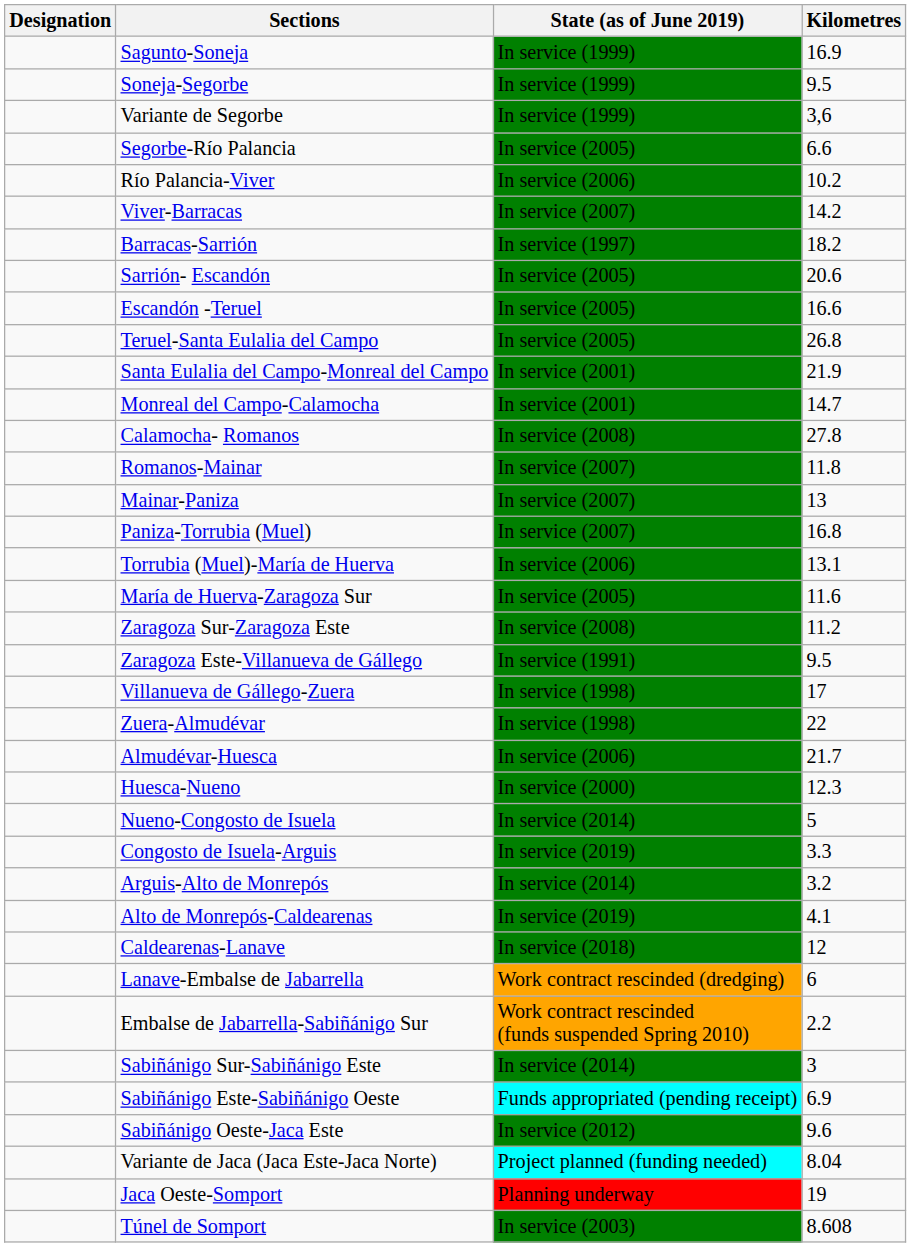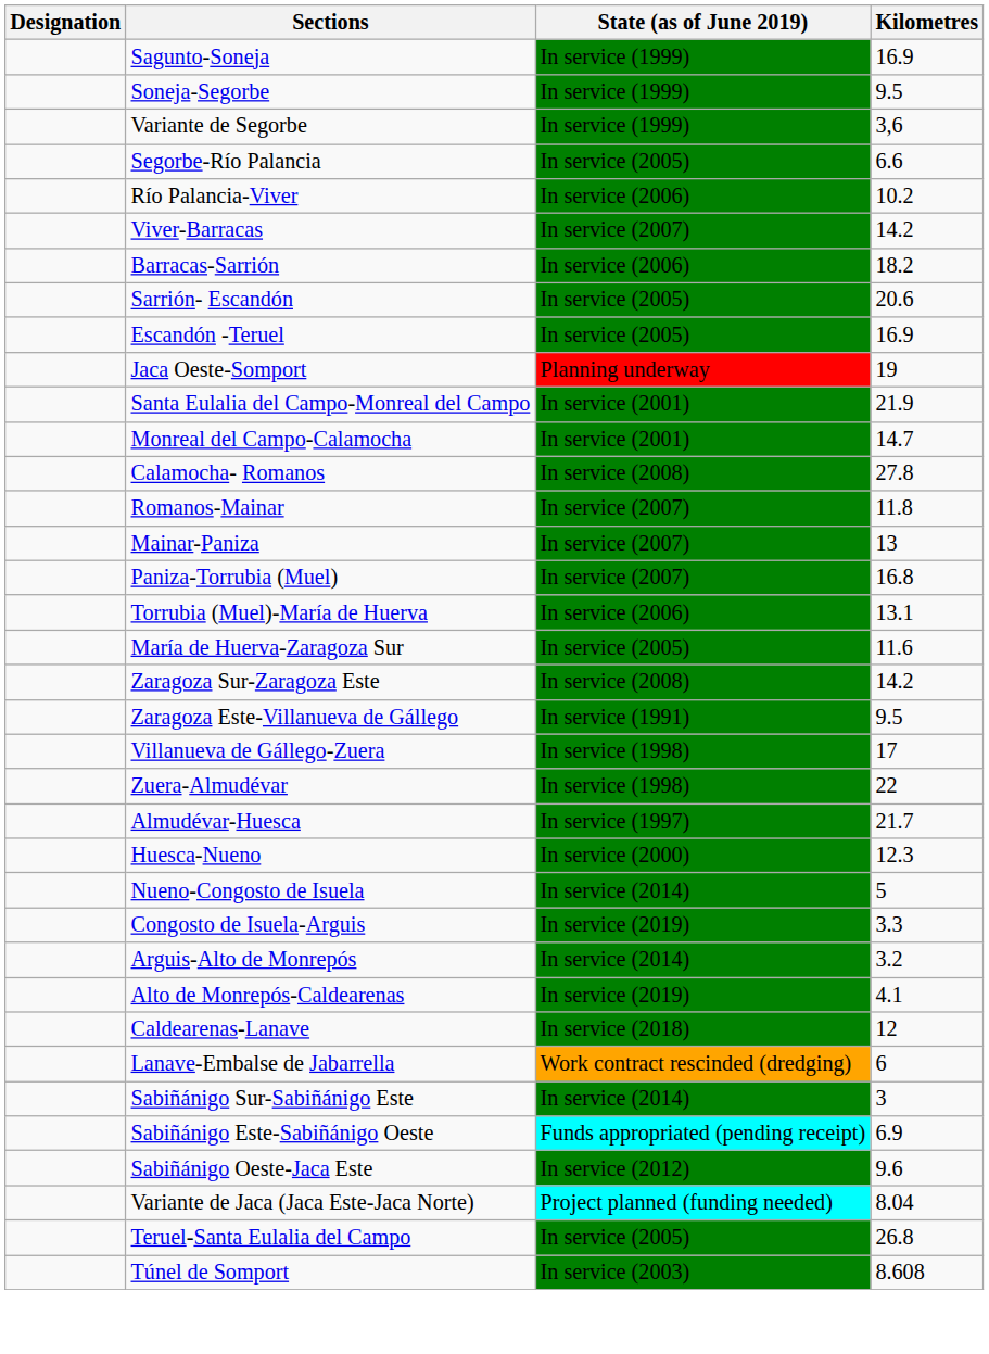 <table class="wikitable">
 <tr>
 <th>Designation</th>
 <th>Sections</th>
 <th>State (as of June 2019)</th>
 <th>Kilometres</th>
 </tr>
 <tr>
 <td></td>
 <td><a href='#'>Sagunto</a>-<a href='#'>Soneja</a></td>
 <td style="background:green;">In service (1999)</td>
 <td>16.9</td>
 </tr>
 <tr>
 <td></td>
 <td><a href='#'>Soneja</a>-<a href='#'>Segorbe</a></td>
 <td style="background:green;">In service (1999)</td>
 <td>9.5</td>
 </tr>
 <tr>
 <td></td>
 <td>Variante de Segorbe</td>
 <td style="background:green;">In service (1999)</td>
 <td>3,6</td>
 </tr>
 <tr>
 <td></td>
 <td><a href='#'>Segorbe</a>-Río Palancia</td>
 <td style="background:green;">In service (2005)</td>
 <td>6.6</td>
 </tr>
 <tr>
 <td></td>
 <td>Río Palancia-<a href='#'>Viver</a></td>
 <td style="background:green;">In service (2006)</td>
 <td>10.2</td>
 </tr>
 <tr>
 <td></td>
 <td><a href='#'>Viver</a>-<a href='#'>Barracas</a></td>
 <td style="background:green;">In service (2007)</td>
 <td>14.2</td>
 </tr>
 <tr>
 <td></td>
 <td><a href='#'>Barracas</a>-<a href='#'>Sarrión</a></td>
-<td style="background:green;">In service (1997)</td>
+<td style="background:green;">In service (2006)</td>
 <td>18.2</td>
 </tr>
 <tr>
 <td></td>
 <td><a href='#'>Sarrión</a>- <a href='#'>Escandón</a></td>
 <td style="background:green;">In service (2005)</td>
 <td>20.6</td>
 </tr>
 <tr>
 <td></td>
 <td><a href='#'>Escandón</a> -<a href='#'>Teruel</a></td>
 <td style="background:green;">In service (2005)</td>
-<td>16.6</td>
+<td>16.9</td>
 </tr>
 <tr>
 <td></td>
-<td><a href='#'>Teruel</a>-<a href='#'>Santa Eulalia del Campo</a></td>
-<td style="background:green;">In service (2005)</td>
-<td>26.8</td>
+<td><a href='#'>Jaca</a> Oeste-<a href='#'>Somport</a></td>
+<td style="background:red;">Planning underway</td>
+<td>19</td>
 </tr>
 <tr>
 <td></td>
 <td><a href='#'>Santa Eulalia del Campo</a>-<a href='#'>Monreal del Campo</a></td>
 <td style="background:green;">In service (2001)</td>
 <td>21.9</td>
 </tr>
 <tr>
 <td></td>
 <td><a href='#'>Monreal del Campo</a>-<a href='#'>Calamocha</a></td>
 <td style="background:green;">In service (2001)</td>
 <td>14.7</td>
 </tr>
 <tr>
 <td></td>
 <td><a href='#'>Calamocha</a>- <a href='#'>Romanos</a></td>
 <td style="background:green;">In service (2008)</td>
 <td>27.8</td>
 </tr>
 <tr>
 <td></td>
 <td><a href='#'>Romanos</a>-<a href='#'>Mainar</a></td>
 <td style="background:green;">In service (2007)</td>
 <td>11.8</td>
 </tr>
 <tr>
 <td></td>
 <td><a href='#'>Mainar</a>-<a href='#'>Paniza</a></td>
 <td style="background:green;">In service (2007)</td>
 <td>13</td>
 </tr>
 <tr>
 <td></td>
 <td><a href='#'>Paniza</a>-<a href='#'>Torrubia</a> (<a href='#'>Muel</a>)</td>
 <td style="background:green;">In service (2007)</td>
 <td>16.8</td>
 </tr>
 <tr>
 <td></td>
 <td><a href='#'>Torrubia</a> (<a href='#'>Muel</a>)-<a href='#'>María de Huerva</a></td>
 <td style="background:green;">In service (2006)</td>
 <td>13.1</td>
 </tr>
 <tr>
 <td></td>
 <td><a href='#'>María de Huerva</a>-<a href='#'>Zaragoza</a> Sur</td>
 <td style="background:green;">In service (2005)</td>
 <td>11.6</td>
 </tr>
 <tr>
 <td></td>
 <td><a href='#'>Zaragoza</a> Sur-<a href='#'>Zaragoza</a> Este</td>
 <td style="background:green;">In service (2008)</td>
-<td>11.2</td>
+<td>14.2</td>
 </tr>
 <tr>
 <td></td>
 <td><a href='#'>Zaragoza</a> Este-<a href='#'>Villanueva de Gállego</a></td>
 <td style="background:green;">In service (1991)</td>
 <td>9.5</td>
 </tr>
 <tr>
 <td></td>
 <td><a href='#'>Villanueva de Gállego</a>-<a href='#'>Zuera</a></td>
 <td style="background:green;">In service (1998)</td>
 <td>17</td>
 </tr>
 <tr>
 <td></td>
 <td><a href='#'>Zuera</a>-<a href='#'>Almudévar</a></td>
 <td style="background:green;">In service (1998)</td>
 <td>22</td>
 </tr>
 <tr>
 <td></td>
 <td><a href='#'>Almudévar</a>-<a href='#'>Huesca</a></td>
-<td style="background:green;">In service (2006)</td>
+<td style="background:green;">In service (1997)</td>
 <td>21.7</td>
 </tr>
 <tr>
 <td></td>
 <td><a href='#'>Huesca</a>-<a href='#'>Nueno</a></td>
 <td style="background:green;">In service (2000)</td>
 <td>12.3</td>
 </tr>
 <tr>
 <td></td>
 <td><a href='#'>Nueno</a>-<a href='#'>Congosto de Isuela</a></td>
 <td style="background:green;">In service (2014) </td>
 <td>5</td>
 </tr>
 <tr>
 <td></td>
 <td><a href='#'>Congosto de Isuela</a>-<a href='#'>Arguis</a></td>
 <td style="background:green;">In service (2019) </td>
 <td>3.3</td>
 </tr>
 <tr>
 <td></td>
 <td><a href='#'>Arguis</a>-<a href='#'>Alto de Monrepós</a></td>
 <td style="background:green;">In service (2014)</td>
 <td>3.2</td>
 </tr>
 <tr>
 <td></td>
 <td><a href='#'>Alto de Monrepós</a>-<a href='#'>Caldearenas</a></td>
 <td style="background:green;">In service (2019)</td>
 <td>4.1</td>
 </tr>
 <tr>
 <td></td>
 <td><a href='#'>Caldearenas</a>-<a href='#'>Lanave</a></td>
 <td style="background:green;">In service (2018)</td>
 <td>12</td>
 </tr>
 <tr>
 <td></td>
 <td><a href='#'>Lanave</a>-Embalse de <a href='#'>Jabarrella</a></td>
 <td style="background:orange;">Work contract rescinded (dredging)</td>
 <td>6</td>
 </tr>
 <tr>
 <td></td>
-<td>Embalse de <a href='#'>Jabarrella</a>-<a href='#'>Sabiñánigo</a> Sur</td>
-<td style="background:orange;">Work contract rescinded<br> (funds suspended Spring 2010)</td>
-<td>2.2</td>
-</tr>
-<tr>
-<td></td>
 <td><a href='#'>Sabiñánigo</a> Sur-<a href='#'>Sabiñánigo</a> Este</td>
 <td style="background:green;">In service (2014) </td>
 <td>3</td>
 </tr>
 <tr>
 <td></td>
 <td><a href='#'>Sabiñánigo</a> Este-<a href='#'>Sabiñánigo</a> Oeste</td>
 <td style="background:cyan;">Funds appropriated (pending receipt)</td>
 <td>6.9</td>
 </tr>
 <tr>
 <td></td>
 <td><a href='#'>Sabiñánigo</a> Oeste-<a href='#'>Jaca</a> Este</td>
 <td style="background:green;">In service (2012)</td>
 <td>9.6</td>
 </tr>
 <tr>
 <td></td>
 <td>Variante de Jaca (Jaca Este-Jaca Norte)</td>
 <td style="background:cyan;">Project planned (funding needed)</td>
 <td>8.04</td>
 </tr>
 <tr>
 <td></td>
-<td><a href='#'>Jaca</a> Oeste-<a href='#'>Somport</a></td>
-<td style="background:red;">Planning underway</td>
-<td>19</td>
+<td><a href='#'>Teruel</a>-<a href='#'>Santa Eulalia del Campo</a></td>
+<td style="background:green;">In service (2005)</td>
+<td>26.8</td>
 </tr>
 <tr>
 <td></td>
 <td><a href='#'>Túnel de Somport</a></td>
 <td style="background:green;">In service (2003)</td>
 <td>8.608</td>
 </tr>
 </table>
